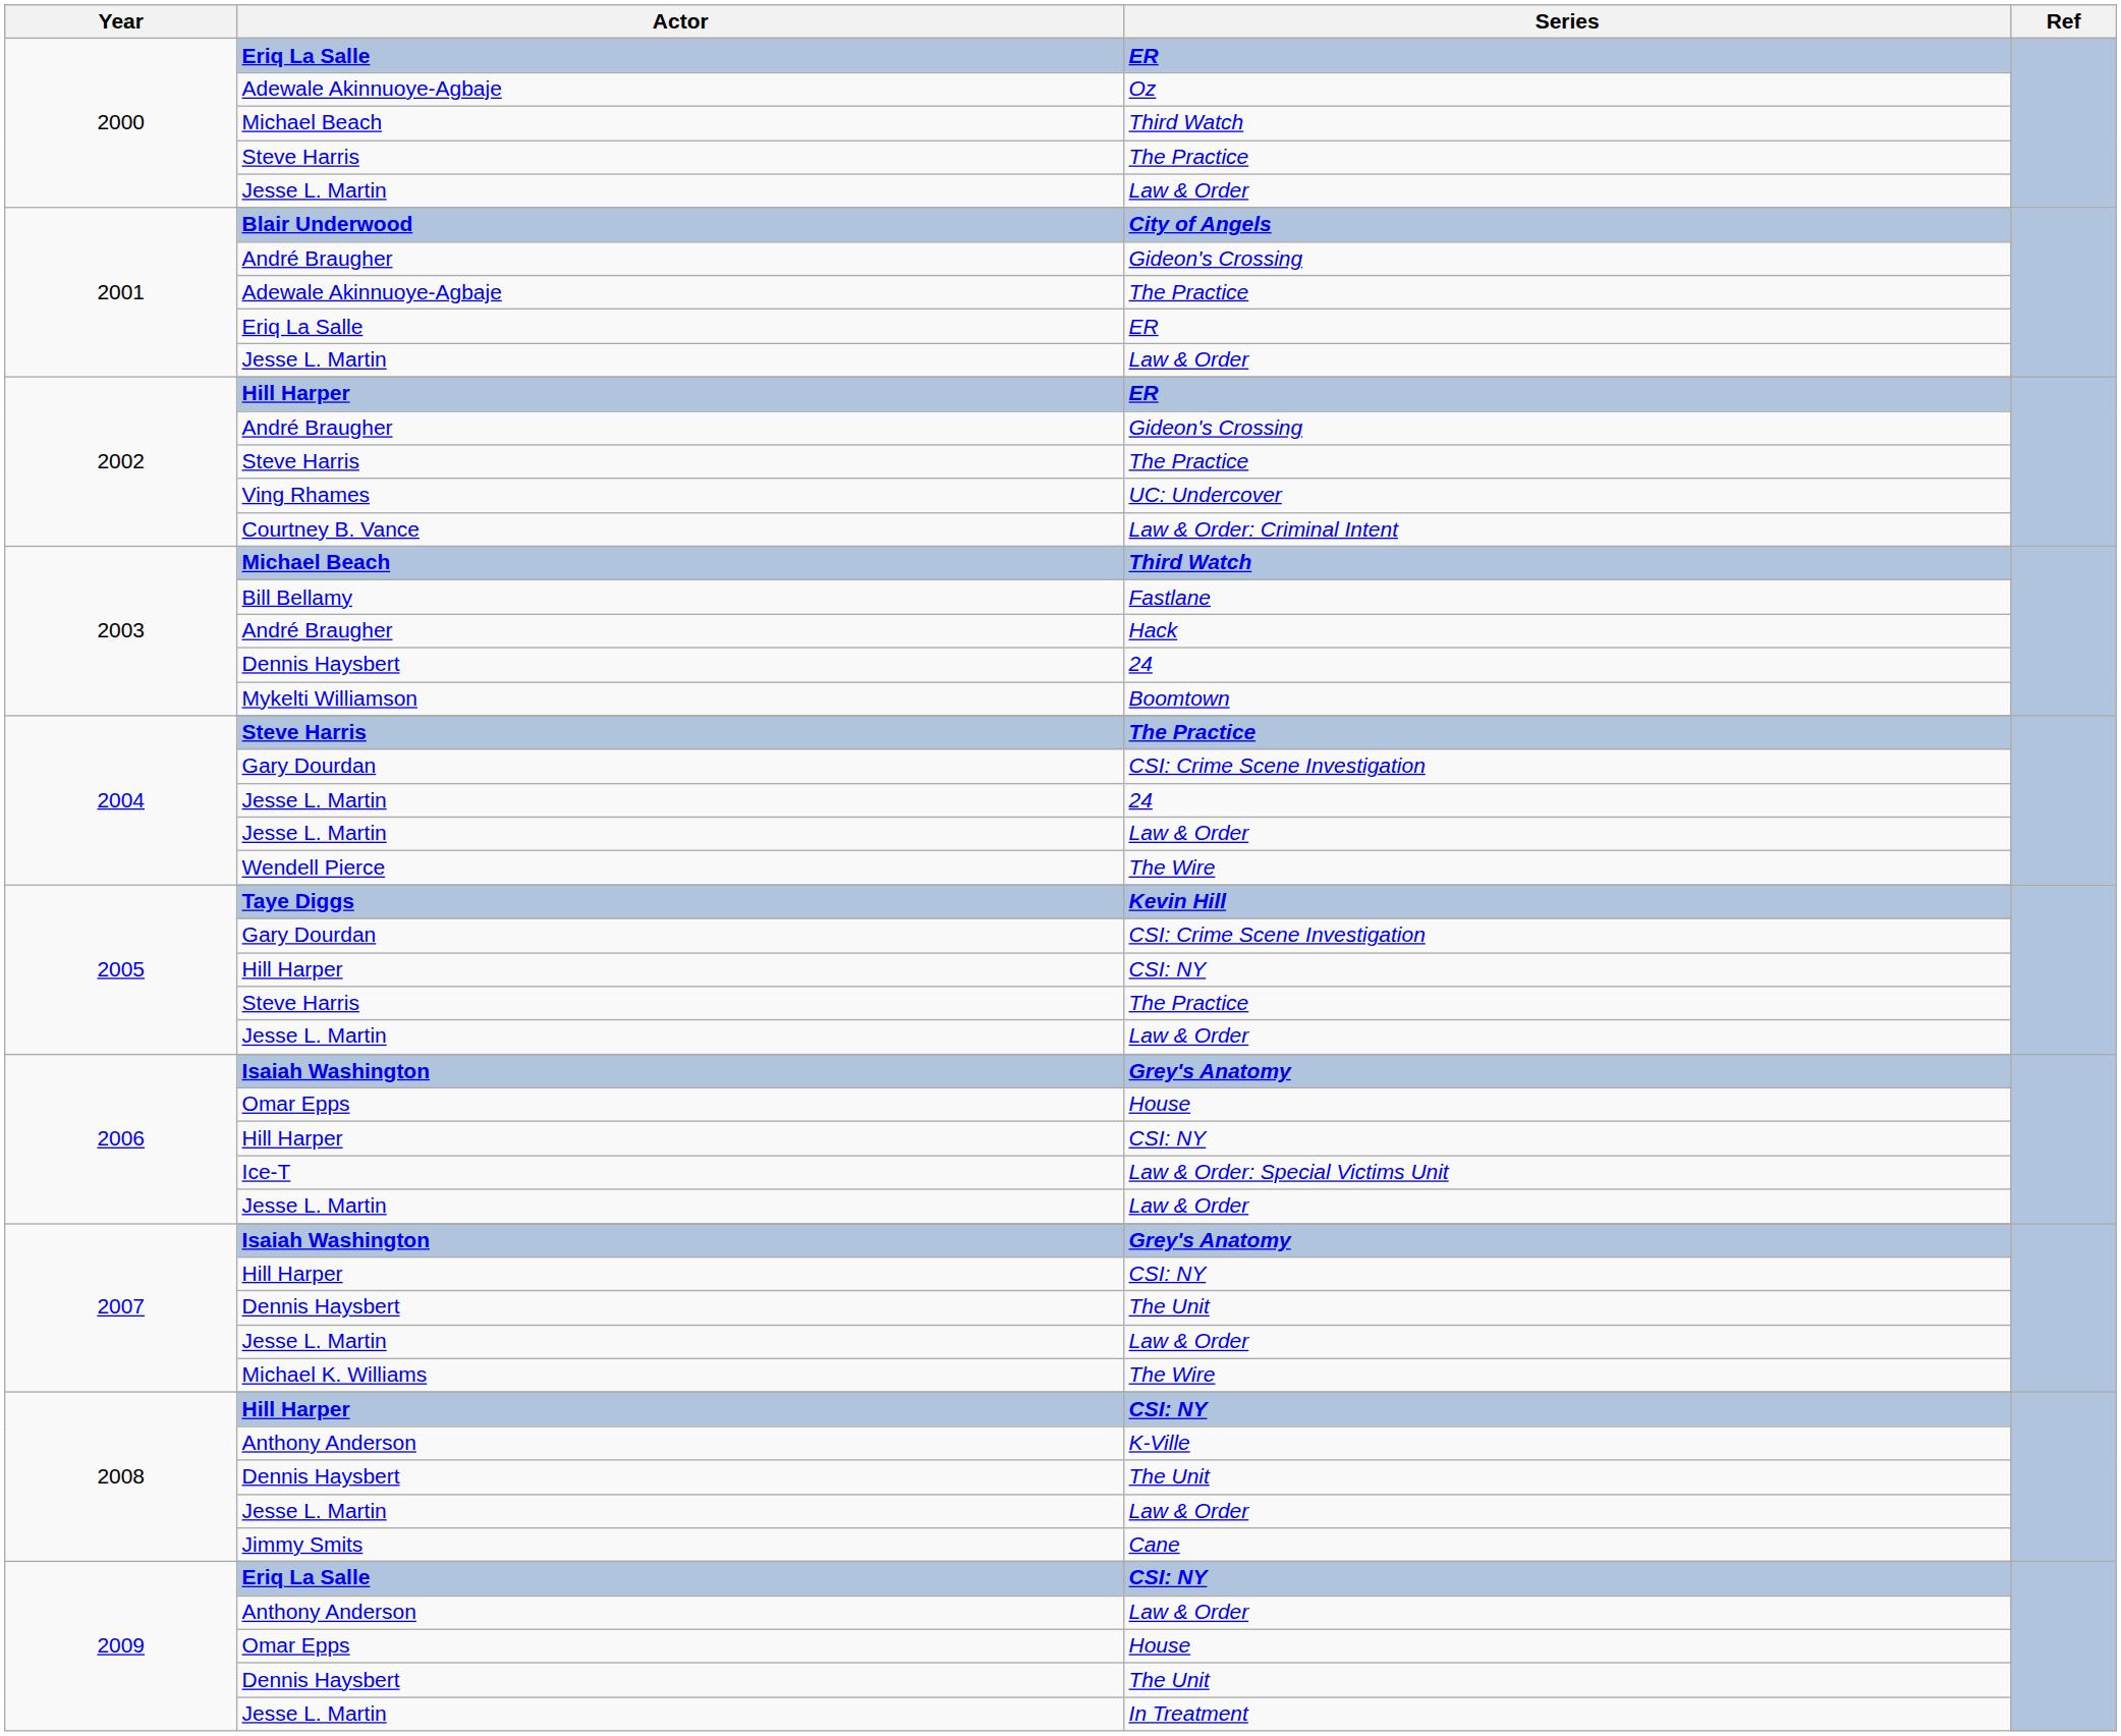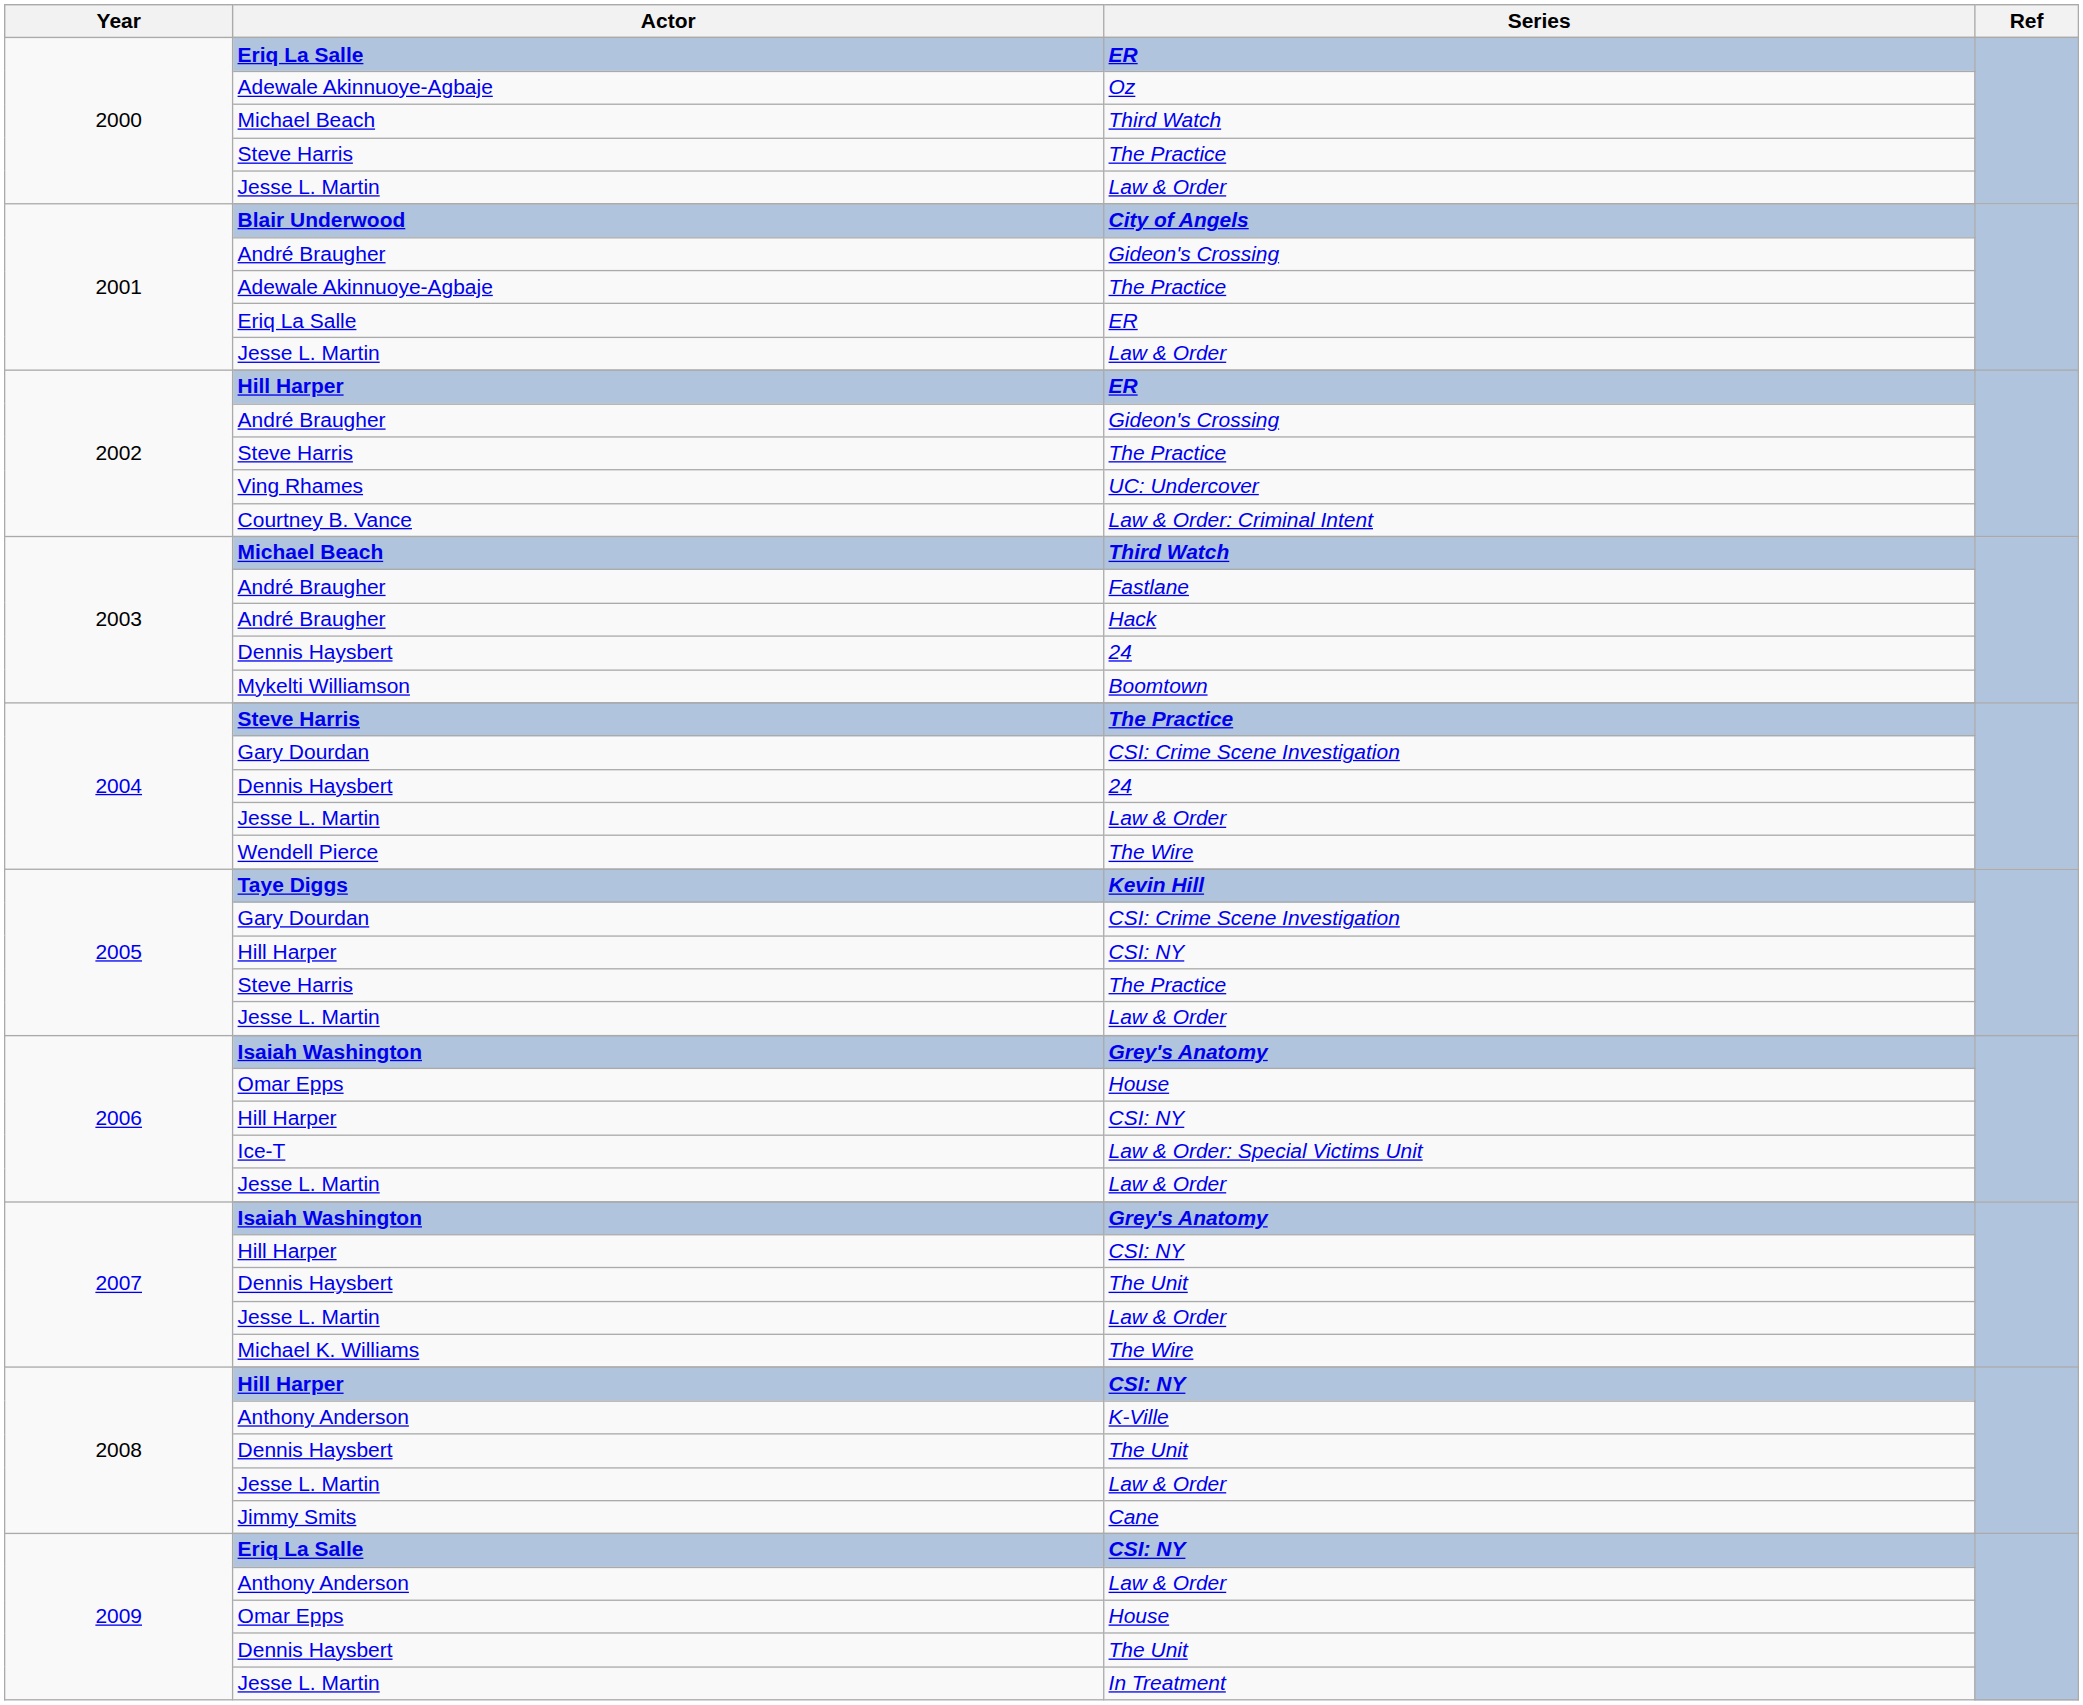 <table class="wikitable" style="width:100%;">
 <tr style="background:#bebebe;">
 <th style="width:11%;">Year</th>
 <th style="width:42%;">Actor</th>
 <th style="width:42%;">Series</th>
 <th style="width:5%;">Ref</th>
 </tr>
 <tr>
 <td rowspan="6" align="center">2000</td>
 </tr>
 <tr style="background:#B0C4DE">
 <td><strong><a href='#'>Eriq La Salle</a></strong></td>
 <td><strong><em><a href='#'>ER</a></em></strong></td>
 <td rowspan="6" align="center"></td>
 </tr>
 <tr>
 <td><a href='#'>Adewale Akinnuoye-Agbaje</a></td>
 <td><em><a href='#'>Oz</a></em></td>
 </tr>
 <tr>
 <td><a href='#'>Michael Beach</a></td>
 <td><em><a href='#'>Third Watch</a></em></td>
 </tr>
 <tr>
 <td><a href='#'>Steve Harris</a></td>
 <td><em><a href='#'>The Practice</a></em></td>
 </tr>
 <tr>
 <td><a href='#'>Jesse L. Martin</a></td>
 <td><em><a href='#'>Law & Order</a></em></td>
 </tr>
 <tr>
 <td rowspan="6" align="center">2001</td>
 </tr>
 <tr style="background:#B0C4DE">
 <td><strong><a href='#'>Blair Underwood</a></strong></td>
 <td><strong><em><a href='#'>City of Angels</a></em></strong></td>
 <td rowspan="6" align="center"></td>
 </tr>
 <tr>
 <td><a href='#'>André Braugher</a></td>
 <td><em><a href='#'>Gideon's Crossing</a></em></td>
 </tr>
 <tr>
 <td><a href='#'>Adewale Akinnuoye-Agbaje</a></td>
 <td><em><a href='#'>The Practice</a></em></td>
 </tr>
 <tr>
 <td><a href='#'>Eriq La Salle</a></td>
 <td><em><a href='#'>ER</a></em></td>
 </tr>
 <tr>
 <td><a href='#'>Jesse L. Martin</a></td>
 <td><em><a href='#'>Law & Order</a></em></td>
 </tr>
 <tr>
 <td rowspan="6" align="center">2002</td>
 </tr>
 <tr style="background:#B0C4DE">
 <td><strong><a href='#'>Hill Harper</a></strong></td>
 <td><strong><em><a href='#'>ER</a></em></strong></td>
 <td rowspan="6" align="center"></td>
 </tr>
 <tr>
 <td><a href='#'>André Braugher</a></td>
 <td><em><a href='#'>Gideon's Crossing</a></em></td>
 </tr>
 <tr>
 <td><a href='#'>Steve Harris</a></td>
 <td><em><a href='#'>The Practice</a></em></td>
 </tr>
 <tr>
 <td><a href='#'>Ving Rhames</a></td>
 <td><em><a href='#'>UC: Undercover</a></em></td>
 </tr>
 <tr>
 <td><a href='#'>Courtney B. Vance</a></td>
 <td><em><a href='#'>Law & Order: Criminal Intent</a></em></td>
 </tr>
 <tr>
 <td rowspan="6" align="center">2003</td>
 </tr>
 <tr style="background:#B0C4DE">
 <td><strong><a href='#'>Michael Beach</a></strong></td>
 <td><strong><em><a href='#'>Third Watch</a></em></strong></td>
 <td rowspan="6" align="center"></td>
 </tr>
 <tr>
-<td><a href='#'>Bill Bellamy</a></td>
+<td><a href='#'>André Braugher</a></td>
 <td><em><a href='#'>Fastlane</a></em></td>
 </tr>
 <tr>
 <td><a href='#'>André Braugher</a></td>
 <td><em><a href='#'>Hack</a></em></td>
 </tr>
 <tr>
 <td><a href='#'>Dennis Haysbert</a></td>
 <td><em><a href='#'>24</a></em></td>
 </tr>
 <tr>
 <td><a href='#'>Mykelti Williamson</a></td>
 <td><em><a href='#'>Boomtown</a></em></td>
 </tr>
 <tr>
 <td rowspan="6" align="center"><a href='#'>2004</a></td>
 </tr>
 <tr style="background:#B0C4DE">
 <td><strong><a href='#'>Steve Harris</a></strong></td>
 <td><strong><em><a href='#'>The Practice</a></em></strong></td>
 <td rowspan="6" align="center"></td>
 </tr>
 <tr>
 <td><a href='#'>Gary Dourdan</a></td>
 <td><em><a href='#'>CSI: Crime Scene Investigation</a></em></td>
 </tr>
 <tr>
-<td><a href='#'>Jesse L. Martin</a></td>
+<td><a href='#'>Dennis Haysbert</a></td>
 <td><em><a href='#'>24</a></em></td>
 </tr>
 <tr>
 <td><a href='#'>Jesse L. Martin</a></td>
 <td><em><a href='#'>Law & Order</a></em></td>
 </tr>
 <tr>
 <td><a href='#'>Wendell Pierce</a></td>
 <td><em><a href='#'>The Wire</a></em></td>
 </tr>
 <tr>
 <td rowspan="6" align="center"><a href='#'>2005</a></td>
 </tr>
 <tr style="background:#B0C4DE">
 <td><strong><a href='#'>Taye Diggs</a></strong></td>
 <td><strong><em><a href='#'>Kevin Hill</a></em></strong></td>
 <td rowspan="6" align="center"></td>
 </tr>
 <tr>
 <td><a href='#'>Gary Dourdan</a></td>
 <td><em><a href='#'>CSI: Crime Scene Investigation</a></em></td>
 </tr>
 <tr>
 <td><a href='#'>Hill Harper</a></td>
 <td><em><a href='#'>CSI: NY</a></em></td>
 </tr>
 <tr>
 <td><a href='#'>Steve Harris</a></td>
 <td><em><a href='#'>The Practice</a></em></td>
 </tr>
 <tr>
 <td><a href='#'>Jesse L. Martin</a></td>
 <td><em><a href='#'>Law & Order</a></em></td>
 </tr>
 <tr>
 <td rowspan="6" align="center"><a href='#'>2006</a></td>
 </tr>
 <tr style="background:#B0C4DE">
 <td><strong><a href='#'>Isaiah Washington</a></strong></td>
 <td><strong><em><a href='#'>Grey's Anatomy</a></em></strong></td>
 <td rowspan="6" align="center"></td>
 </tr>
 <tr>
 <td><a href='#'>Omar Epps</a></td>
 <td><em><a href='#'>House</a></em></td>
 </tr>
 <tr>
 <td><a href='#'>Hill Harper</a></td>
 <td><em><a href='#'>CSI: NY</a></em></td>
 </tr>
 <tr>
 <td><a href='#'>Ice-T</a></td>
 <td><em><a href='#'>Law & Order: Special Victims Unit</a></em></td>
 </tr>
 <tr>
 <td><a href='#'>Jesse L. Martin</a></td>
 <td><em><a href='#'>Law & Order</a></em></td>
 </tr>
 <tr>
 <td rowspan="6" align="center"><a href='#'>2007</a></td>
 </tr>
 <tr style="background:#B0C4DE">
 <td><strong><a href='#'>Isaiah Washington</a></strong></td>
 <td><strong><em><a href='#'>Grey's Anatomy</a></em></strong></td>
 <td rowspan="6" align="center"></td>
 </tr>
 <tr>
 <td><a href='#'>Hill Harper</a></td>
 <td><em><a href='#'>CSI: NY</a></em></td>
 </tr>
 <tr>
 <td><a href='#'>Dennis Haysbert</a></td>
 <td><em><a href='#'>The Unit</a></em></td>
 </tr>
 <tr>
 <td><a href='#'>Jesse L. Martin</a></td>
 <td><em><a href='#'>Law & Order</a></em></td>
 </tr>
 <tr>
 <td><a href='#'>Michael K. Williams</a></td>
 <td><em><a href='#'>The Wire</a></em></td>
 </tr>
 <tr>
 <td rowspan="6" align="center">2008</td>
 </tr>
 <tr style="background:#B0C4DE">
 <td><strong><a href='#'>Hill Harper</a></strong></td>
 <td><strong><em><a href='#'>CSI: NY</a></em></strong></td>
 <td rowspan="6" align="center"></td>
 </tr>
 <tr>
 <td><a href='#'>Anthony Anderson</a></td>
 <td><em><a href='#'>K-Ville</a></em></td>
 </tr>
 <tr>
 <td><a href='#'>Dennis Haysbert</a></td>
 <td><em><a href='#'>The Unit</a></em></td>
 </tr>
 <tr>
 <td><a href='#'>Jesse L. Martin</a></td>
 <td><em><a href='#'>Law & Order</a></em></td>
 </tr>
 <tr>
 <td><a href='#'>Jimmy Smits</a></td>
 <td><em><a href='#'>Cane</a></em></td>
 </tr>
 <tr>
 <td rowspan="6" align="center"><a href='#'>2009</a></td>
 </tr>
 <tr style="background:#B0C4DE">
 <td><strong><a href='#'>Eriq La Salle</a></strong></td>
 <td><strong><em><a href='#'>CSI: NY</a></em></strong></td>
 <td rowspan="6" align="center"></td>
 </tr>
 <tr>
 <td><a href='#'>Anthony Anderson</a></td>
 <td><em><a href='#'>Law & Order</a></em></td>
 </tr>
 <tr>
 <td><a href='#'>Omar Epps</a></td>
 <td><em><a href='#'>House</a></em></td>
 </tr>
 <tr>
 <td><a href='#'>Dennis Haysbert</a></td>
 <td><em><a href='#'>The Unit</a></em></td>
 </tr>
 <tr>
 <td><a href='#'>Jesse L. Martin</a></td>
 <td><em><a href='#'>In Treatment</a></em></td>
 </tr>
 </table>
